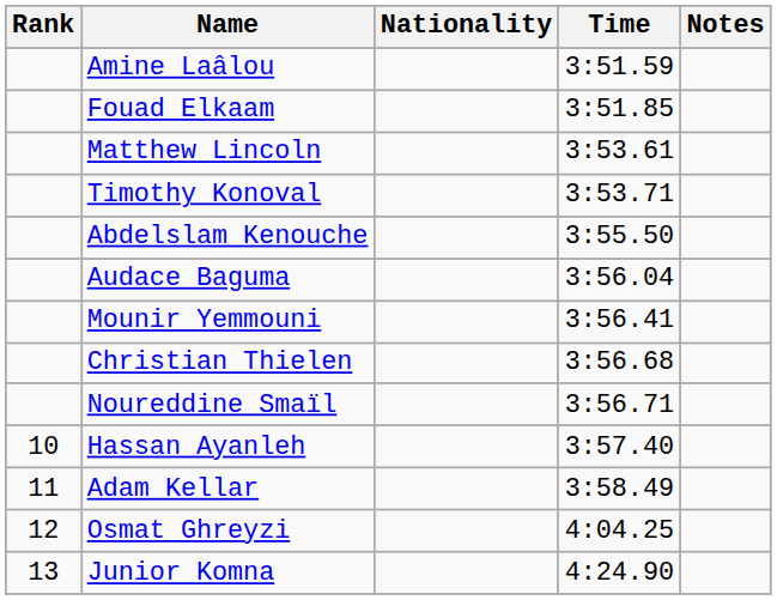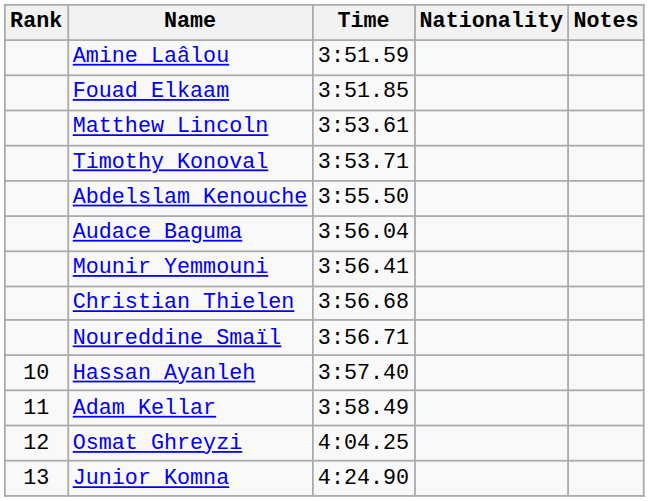 <table class="wikitable sortable" style="text-align:center;font-size:95%">
 <tr>
 <th>Rank</th>
 <th>Name</th>
+<th>Time</th>
 <th>Nationality</th>
-<th>Time</th>
 <th>Notes</th>
 </tr>
 <tr>
 <td></td>
 <td align=left><a href='#'>Amine Laâlou</a></td>
+<td>3:51.59</td>
 <td align=left></td>
-<td>3:51.59</td>
 <td></td>
 </tr>
 <tr>
 <td></td>
 <td align=left><a href='#'>Fouad Elkaam</a></td>
+<td>3:51.85</td>
 <td align=left></td>
-<td>3:51.85</td>
 <td></td>
 </tr>
 <tr>
 <td></td>
 <td align=left><a href='#'>Matthew Lincoln</a></td>
+<td>3:53.61</td>
 <td align=left></td>
-<td>3:53.61</td>
 <td></td>
 </tr>
 <tr>
 <td></td>
 <td align=left><a href='#'>Timothy Konoval</a></td>
+<td>3:53.71</td>
 <td align=left></td>
-<td>3:53.71</td>
 <td></td>
 </tr>
 <tr>
 <td></td>
 <td align=left><a href='#'>Abdelslam Kenouche</a></td>
+<td>3:55.50</td>
 <td align=left></td>
-<td>3:55.50</td>
 <td></td>
 </tr>
 <tr>
 <td></td>
 <td align=left><a href='#'>Audace Baguma</a></td>
+<td>3:56.04</td>
 <td align=left></td>
-<td>3:56.04</td>
 <td></td>
 </tr>
 <tr>
 <td></td>
 <td align=left><a href='#'>Mounir Yemmouni</a></td>
+<td>3:56.41</td>
 <td align=left></td>
-<td>3:56.41</td>
 <td></td>
 </tr>
 <tr>
 <td></td>
 <td align=left><a href='#'>Christian Thielen</a></td>
+<td>3:56.68</td>
 <td align=left></td>
-<td>3:56.68</td>
 <td></td>
 </tr>
 <tr>
 <td></td>
 <td align=left><a href='#'>Noureddine Smaïl</a></td>
+<td>3:56.71</td>
 <td align=left></td>
-<td>3:56.71</td>
 <td></td>
 </tr>
 <tr>
 <td>10</td>
 <td align=left><a href='#'>Hassan Ayanleh</a></td>
+<td>3:57.40</td>
 <td align=left></td>
-<td>3:57.40</td>
 <td></td>
 </tr>
 <tr>
 <td>11</td>
 <td align=left><a href='#'>Adam Kellar</a></td>
+<td>3:58.49</td>
 <td align=left></td>
-<td>3:58.49</td>
 <td></td>
 </tr>
 <tr>
 <td>12</td>
 <td align=left><a href='#'>Osmat Ghreyzi</a></td>
+<td>4:04.25</td>
 <td align=left></td>
-<td>4:04.25</td>
 <td></td>
 </tr>
 <tr>
 <td>13</td>
 <td align=left><a href='#'>Junior Komna</a></td>
+<td>4:24.90</td>
 <td align=left></td>
-<td>4:24.90</td>
 <td></td>
 </tr>
 </table>
